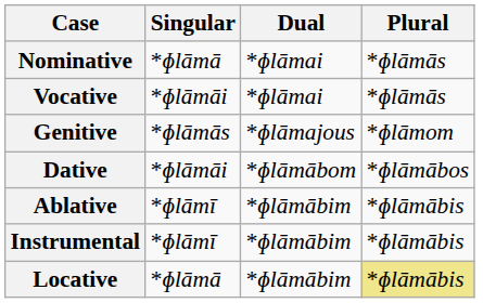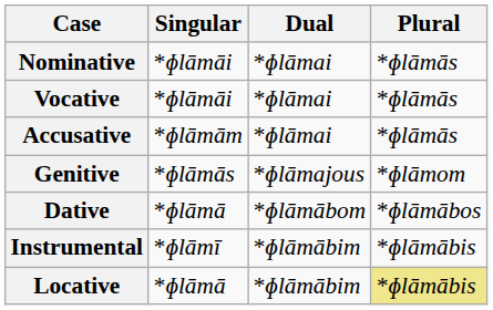 <table class="wikitable">
 <tr>
 <th>Case</th>
 <th>Singular</th>
 <th>Dual</th>
 <th>Plural</th>
 </tr>
 <tr>
 <th>Nominative</th>
-<td>*<em>ɸlāmā</em></td>
+<td>*<em>ɸlāmāi</em></td>
 <td>*<em>ɸlāmai</em></td>
 <td>*<em>ɸlāmās</em></td>
 </tr>
 <tr>
 <th>Vocative</th>
 <td>*<em>ɸlāmāi</em></td>
+<td>*<em>ɸlāmai</em></td>
+<td>*<em>ɸlāmās</em></td>
+</tr>
+<tr>
+<th>Accusative</th>
+<td>*<em>ɸlāmām</em></td>
 <td>*<em>ɸlāmai</em></td>
 <td>*<em>ɸlāmās</em></td>
 </tr>
 <tr>
 <th>Genitive</th>
 <td>*<em>ɸlāmās</em></td>
 <td>*<em>ɸlāmajous</em></td>
 <td>*<em>ɸlāmom</em></td>
 </tr>
 <tr>
 <th>Dative</th>
-<td>*<em>ɸlāmāi</em></td>
+<td>*<em>ɸlāmā</em></td>
 <td>*<em>ɸlāmābom</em></td>
 <td>*<em>ɸlāmābos</em></td>
-</tr>
-<tr>
-<th>Ablative</th>
-<td>*<em>ɸlāmī</em></td>
-<td>*<em>ɸlāmābim</em></td>
-<td>*<em>ɸlāmābis</em></td>
 </tr>
 <tr>
 <th>Instrumental</th>
 <td>*<em>ɸlāmī</em></td>
 <td>*<em>ɸlāmābim</em></td>
 <td>*<em>ɸlāmābis</em></td>
 </tr>
 <tr>
 <th>Locative</th>
 <td>*<em>ɸlāmā</em></td>
 <td>*<em>ɸlāmābim</em></td>
 <td style="background: khaki;">*<em>ɸlāmābis</em></td>
 </tr>
 </table>
